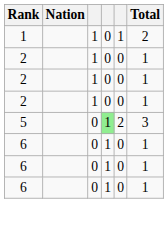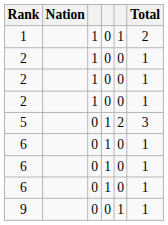 <table class="wikitable" style="text-align:center">
 <tr>
 <th>Rank</th>
 <th>Nation</th>
 <th></th>
 <th></th>
 <th></th>
 <th>Total</th>
 </tr>
 <tr>
 <td>1</td>
 <td align="left"></td>
 <td>1</td>
 <td>0</td>
 <td>1</td>
 <td>2</td>
 </tr>
 <tr>
 <td>2</td>
 <td align="left"></td>
 <td>1</td>
 <td>0</td>
 <td>0</td>
 <td>1</td>
 </tr>
 <tr>
 <td>2</td>
 <td align="left"></td>
 <td>1</td>
 <td>0</td>
 <td>0</td>
 <td>1</td>
 </tr>
 <tr>
 <td>2</td>
 <td align="left"></td>
 <td>1</td>
 <td>0</td>
 <td>0</td>
 <td>1</td>
 </tr>
 <tr>
 <td>5</td>
 <td align="left"></td>
 <td>0</td>
-<td style="background: lightgreen;">1</td>
+<td>1</td>
 <td>2</td>
 <td>3</td>
 </tr>
 <tr>
 <td>6</td>
 <td align="left"></td>
 <td>0</td>
 <td>1</td>
 <td>0</td>
 <td>1</td>
 </tr>
 <tr>
 <td>6</td>
 <td align="left"></td>
 <td>0</td>
 <td>1</td>
 <td>0</td>
 <td>1</td>
 </tr>
 <tr>
 <td>6</td>
 <td align="left"></td>
 <td>0</td>
 <td>1</td>
 <td>0</td>
 <td>1</td>
 </tr>
+<tr>
+<td>9</td>
+<td align="left"></td>
+<td>0</td>
+<td>0</td>
+<td>1</td>
+<td>1</td>
+</tr>
 </table>
